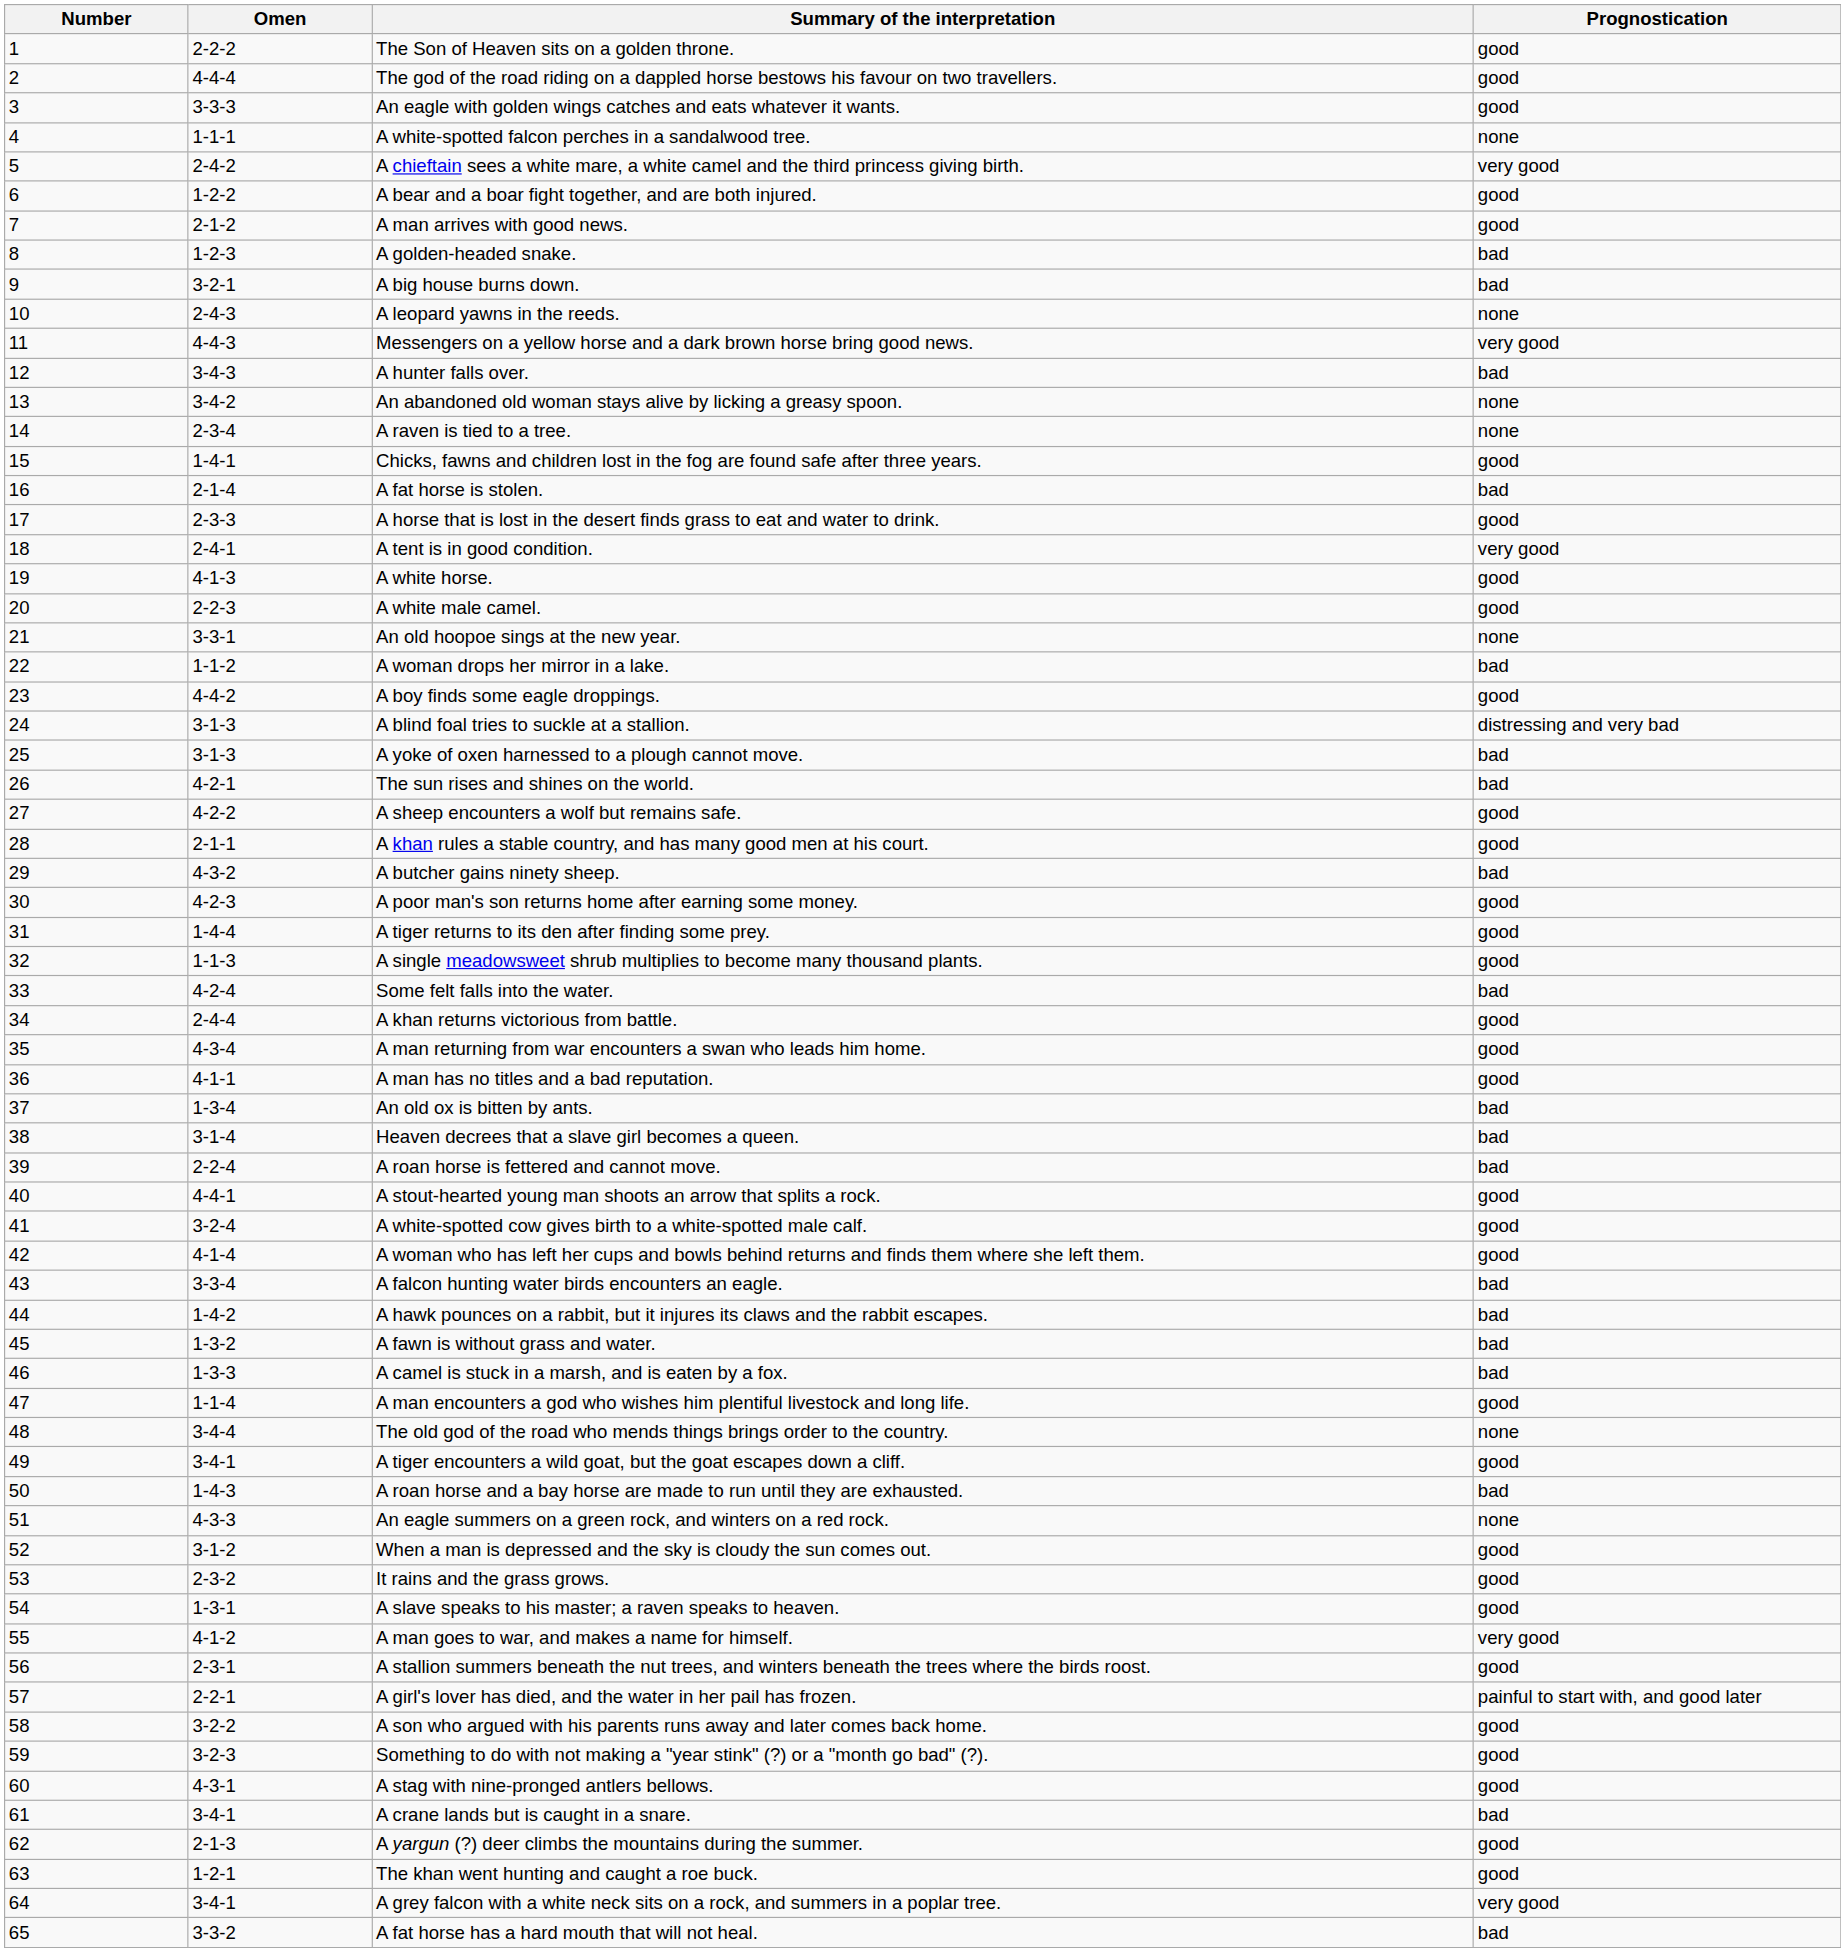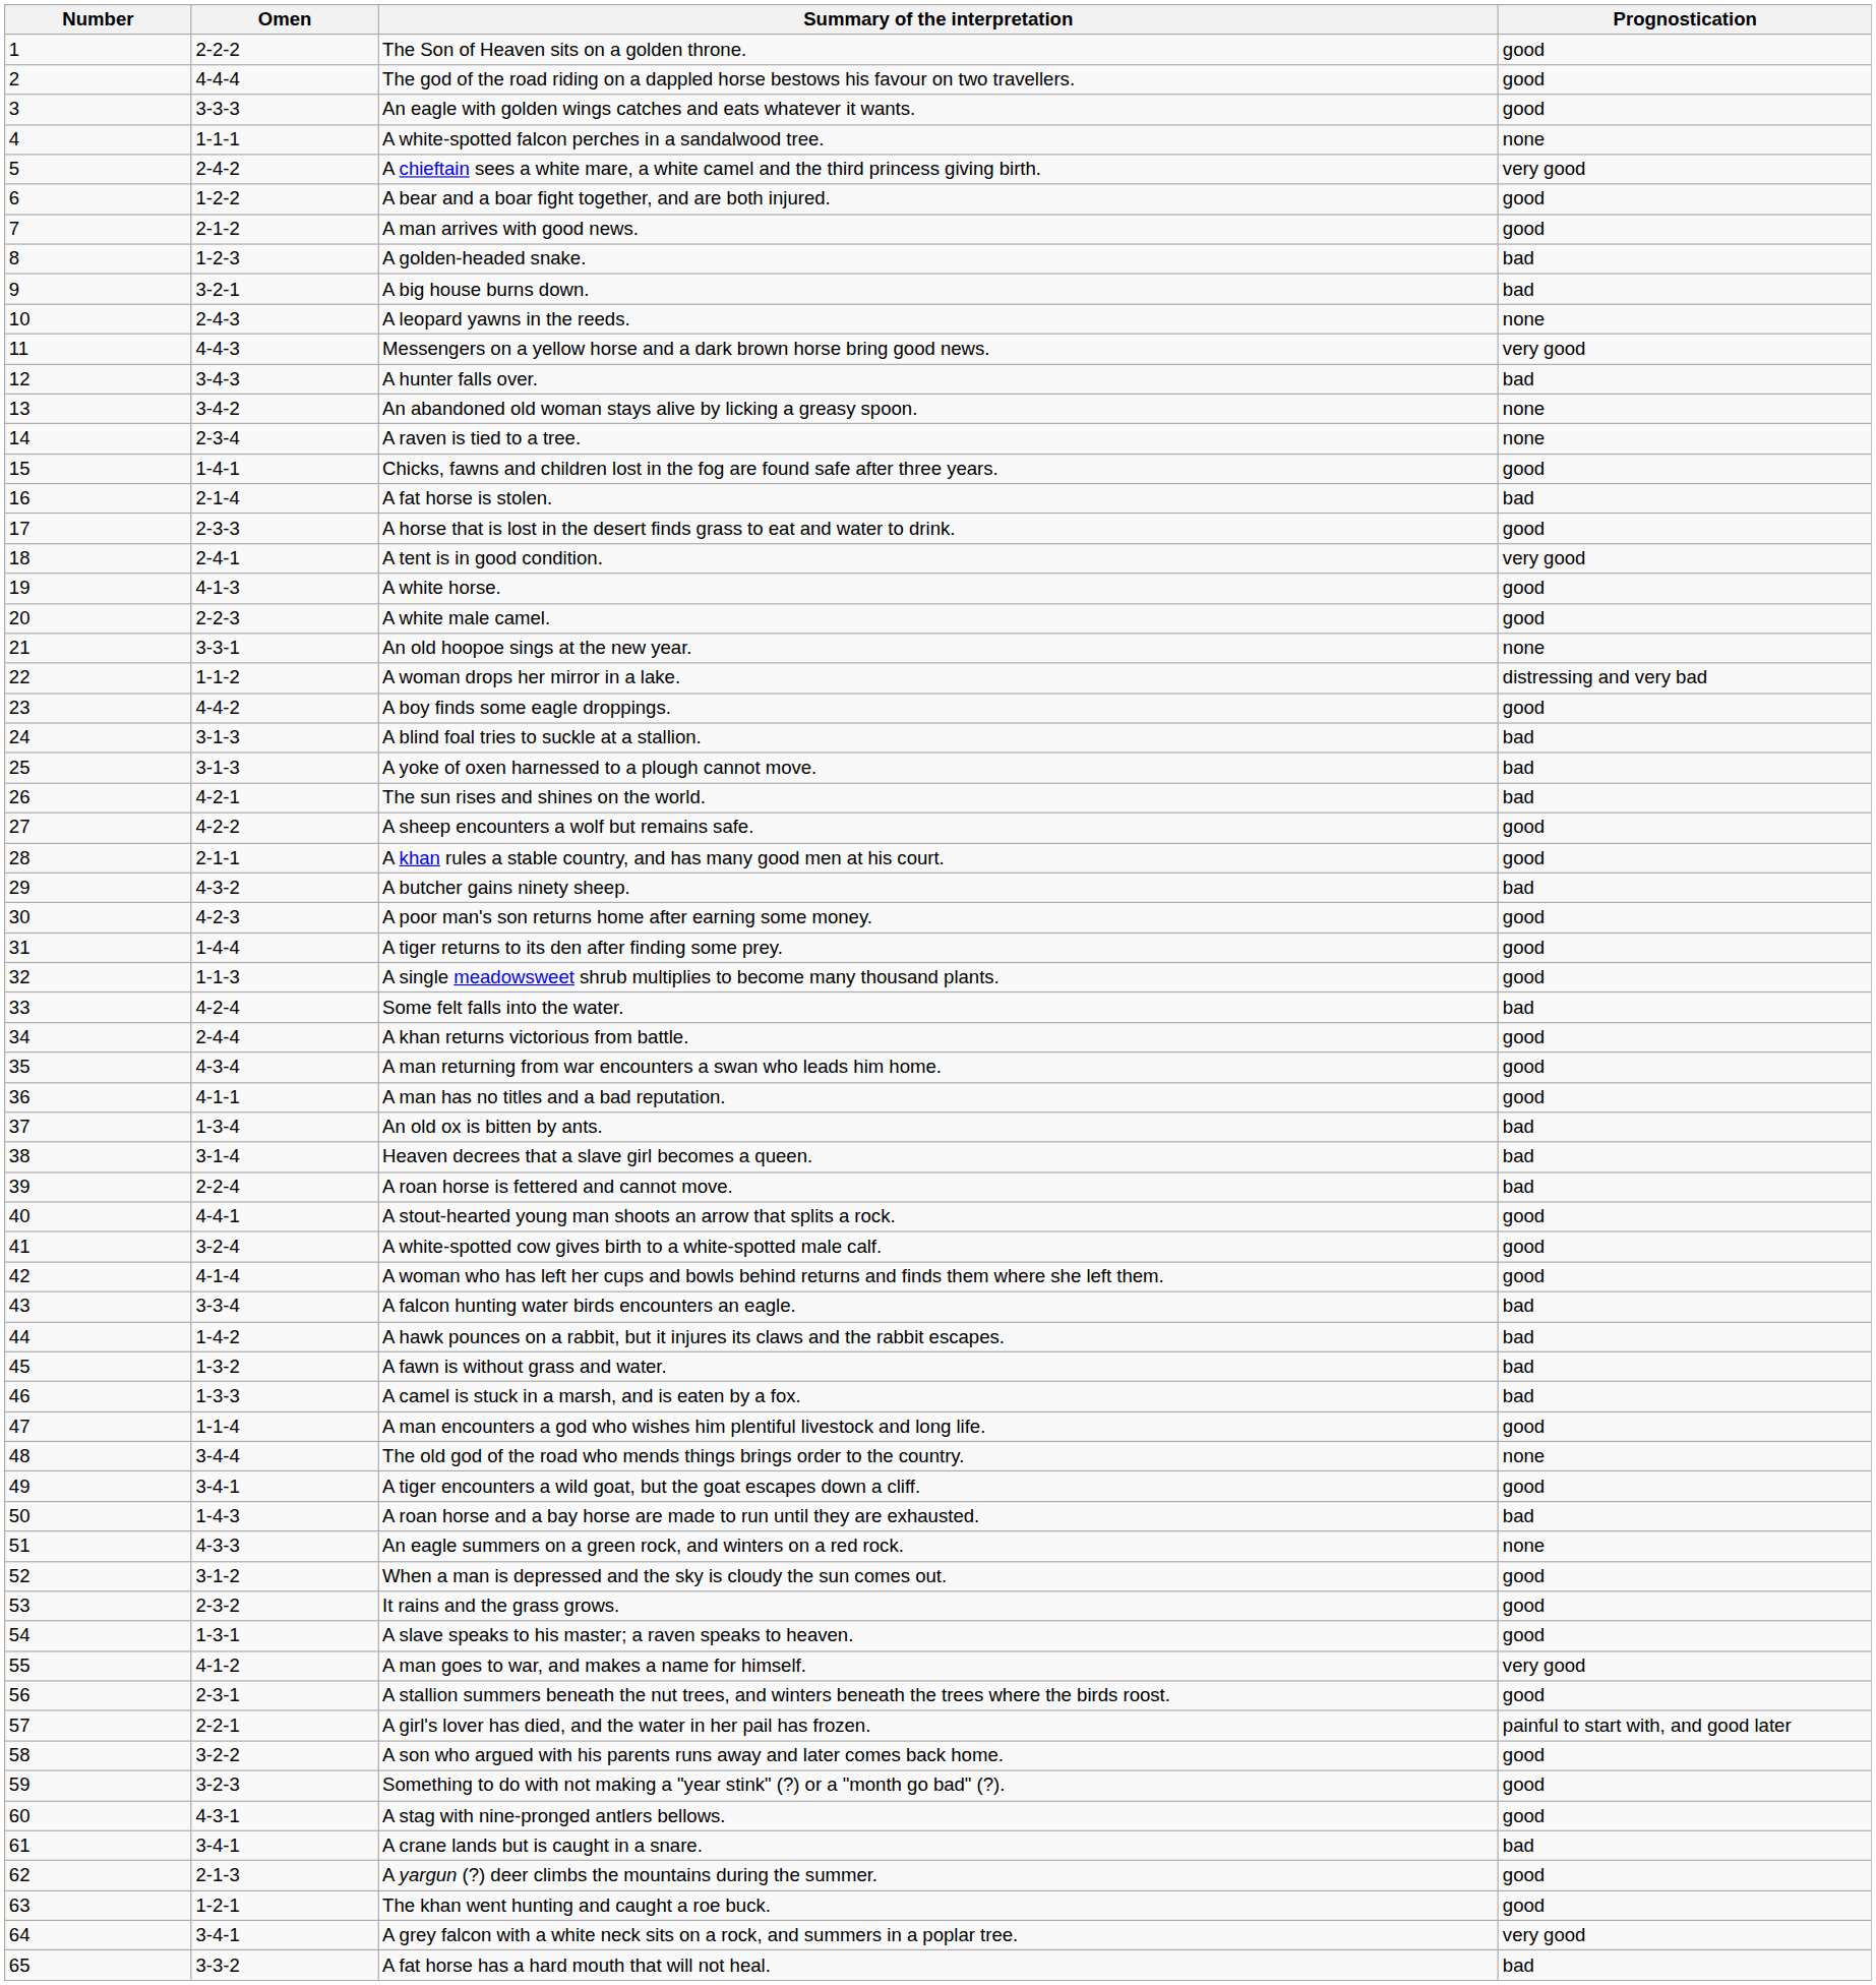 <table class="wikitable sortable" style="width: 100%">
 <tr>
 <th width="10%">Number</th>
 <th ! width="10%">Omen</th>
 <th ! width="60%">Summary of the interpretation</th>
 <th ! width="20%">Prognostication</th>
 </tr>
 <tr>
 <td>1</td>
 <td>2-2-2</td>
 <td>The Son of Heaven sits on a golden throne.</td>
 <td>good</td>
 </tr>
 <tr>
 <td>2</td>
 <td>4-4-4</td>
 <td>The god of the road riding on a dappled horse bestows his favour on two travellers.</td>
 <td>good</td>
 </tr>
 <tr>
 <td>3</td>
 <td>3-3-3</td>
 <td>An eagle with golden wings catches and eats whatever it wants.</td>
 <td>good</td>
 </tr>
 <tr>
 <td>4</td>
 <td>1-1-1</td>
 <td>A white-spotted falcon perches in a sandalwood tree.</td>
 <td>none</td>
 </tr>
 <tr>
 <td>5</td>
 <td>2-4-2</td>
 <td>A <a href='#'>chieftain</a> sees a white mare, a white camel and the third princess giving birth.</td>
 <td>very good</td>
 </tr>
 <tr>
 <td>6</td>
 <td>1-2-2</td>
 <td>A bear and a boar fight together, and are both injured.</td>
 <td>good</td>
 </tr>
 <tr>
 <td>7</td>
 <td>2-1-2</td>
 <td>A man arrives with good news.</td>
 <td>good</td>
 </tr>
 <tr>
 <td>8</td>
 <td>1-2-3</td>
 <td>A golden-headed snake.</td>
 <td>bad</td>
 </tr>
 <tr>
 <td>9</td>
 <td>3-2-1</td>
 <td>A big house burns down.</td>
 <td>bad</td>
 </tr>
 <tr>
 <td>10</td>
 <td>2-4-3</td>
 <td>A leopard yawns in the reeds.</td>
 <td>none</td>
 </tr>
 <tr>
 <td>11</td>
 <td>4-4-3</td>
 <td>Messengers on a yellow horse and a dark brown horse bring good news.</td>
 <td>very good</td>
 </tr>
 <tr>
 <td>12</td>
 <td>3-4-3</td>
 <td>A hunter falls over.</td>
 <td>bad</td>
 </tr>
 <tr>
 <td>13</td>
 <td>3-4-2</td>
 <td>An abandoned old woman stays alive by licking a greasy spoon.</td>
 <td>none</td>
 </tr>
 <tr>
 <td>14</td>
 <td>2-3-4</td>
 <td>A raven is tied to a tree.</td>
 <td>none</td>
 </tr>
 <tr>
 <td>15</td>
 <td>1-4-1</td>
 <td>Chicks, fawns and children lost in the fog are found safe after three years.</td>
 <td>good</td>
 </tr>
 <tr>
 <td>16</td>
 <td>2-1-4</td>
 <td>A fat horse is stolen.</td>
 <td>bad</td>
 </tr>
 <tr>
 <td>17</td>
 <td>2-3-3</td>
 <td>A horse that is lost in the desert finds grass to eat and water to drink.</td>
 <td>good</td>
 </tr>
 <tr>
 <td>18</td>
 <td>2-4-1</td>
 <td>A tent is in good condition.</td>
 <td>very good</td>
 </tr>
 <tr>
 <td>19</td>
 <td>4-1-3</td>
 <td>A white horse.</td>
 <td>good</td>
 </tr>
 <tr>
 <td>20</td>
 <td>2-2-3</td>
 <td>A white male camel.</td>
 <td>good</td>
 </tr>
 <tr>
 <td>21</td>
 <td>3-3-1</td>
 <td>An old hoopoe sings at the new year.</td>
 <td>none</td>
 </tr>
 <tr>
 <td>22</td>
 <td>1-1-2</td>
 <td>A woman drops her mirror in a lake.</td>
-<td>bad</td>
+<td>distressing and very bad</td>
 </tr>
 <tr>
 <td>23</td>
 <td>4-4-2</td>
 <td>A boy finds some eagle droppings.</td>
 <td>good</td>
 </tr>
 <tr>
 <td>24</td>
 <td>3-1-3</td>
 <td>A blind foal tries to suckle at a stallion.</td>
-<td>distressing and very bad</td>
+<td>bad</td>
 </tr>
 <tr>
 <td>25</td>
 <td>3-1-3</td>
 <td>A yoke of oxen harnessed to a plough cannot move.</td>
 <td>bad</td>
 </tr>
 <tr>
 <td>26</td>
 <td>4-2-1</td>
 <td>The sun rises and shines on the world.</td>
 <td>bad</td>
 </tr>
 <tr>
 <td>27</td>
 <td>4-2-2</td>
 <td>A sheep encounters a wolf but remains safe.</td>
 <td>good</td>
 </tr>
 <tr>
 <td>28</td>
 <td>2-1-1</td>
 <td>A <a href='#'>khan</a> rules a stable country, and has many good men at his court.</td>
 <td>good</td>
 </tr>
 <tr>
 <td>29</td>
 <td>4-3-2</td>
 <td>A butcher gains ninety sheep.</td>
 <td>bad</td>
 </tr>
 <tr>
 <td>30</td>
 <td>4-2-3</td>
 <td>A poor man's son returns home after earning some money.</td>
 <td>good</td>
 </tr>
 <tr>
 <td>31</td>
 <td>1-4-4</td>
 <td>A tiger returns to its den after finding some prey.</td>
 <td>good</td>
 </tr>
 <tr>
 <td>32</td>
 <td>1-1-3</td>
 <td>A single <a href='#'>meadowsweet</a> shrub multiplies to become many thousand plants.</td>
 <td>good</td>
 </tr>
 <tr>
 <td>33</td>
 <td>4-2-4</td>
 <td>Some felt falls into the water.</td>
 <td>bad</td>
 </tr>
 <tr>
 <td>34</td>
 <td>2-4-4</td>
 <td>A khan returns victorious from battle.</td>
 <td>good</td>
 </tr>
 <tr>
 <td>35</td>
 <td>4-3-4</td>
 <td>A man returning from war encounters a swan who leads him home.</td>
 <td>good</td>
 </tr>
 <tr>
 <td>36</td>
 <td>4-1-1</td>
 <td>A man has no titles and a bad reputation.</td>
 <td>good</td>
 </tr>
 <tr>
 <td>37</td>
 <td>1-3-4</td>
 <td>An old ox is bitten by ants.</td>
 <td>bad</td>
 </tr>
 <tr>
 <td>38</td>
 <td>3-1-4</td>
 <td>Heaven decrees that a slave girl becomes a queen.</td>
 <td>bad</td>
 </tr>
 <tr>
 <td>39</td>
 <td>2-2-4</td>
 <td>A roan horse is fettered and cannot move.</td>
 <td>bad</td>
 </tr>
 <tr>
 <td>40</td>
 <td>4-4-1</td>
 <td>A stout-hearted young man shoots an arrow that splits a rock.</td>
 <td>good</td>
 </tr>
 <tr>
 <td>41</td>
 <td>3-2-4</td>
 <td>A white-spotted cow gives birth to a white-spotted male calf.</td>
 <td>good</td>
 </tr>
 <tr>
 <td>42</td>
 <td>4-1-4</td>
 <td>A woman who has left her cups and bowls behind returns and finds them where she left them.</td>
 <td>good</td>
 </tr>
 <tr>
 <td>43</td>
 <td>3-3-4</td>
 <td>A falcon hunting water birds encounters an eagle.</td>
 <td>bad</td>
 </tr>
 <tr>
 <td>44</td>
 <td>1-4-2</td>
 <td>A hawk pounces on a rabbit, but it injures its claws and the rabbit escapes.</td>
 <td>bad</td>
 </tr>
 <tr>
 <td>45</td>
 <td>1-3-2</td>
 <td>A fawn is without grass and water.</td>
 <td>bad</td>
 </tr>
 <tr>
 <td>46</td>
 <td>1-3-3</td>
 <td>A camel is stuck in a marsh, and is eaten by a fox.</td>
 <td>bad</td>
 </tr>
 <tr>
 <td>47</td>
 <td>1-1-4</td>
 <td>A man encounters a god who wishes him plentiful livestock and long life.</td>
 <td>good</td>
 </tr>
 <tr>
 <td>48</td>
 <td>3-4-4</td>
 <td>The old god of the road who mends things brings order to the country.</td>
 <td>none</td>
 </tr>
 <tr>
 <td>49</td>
 <td>3-4-1</td>
 <td>A tiger encounters a wild goat, but the goat escapes down a cliff.</td>
 <td>good</td>
 </tr>
 <tr>
 <td>50</td>
 <td>1-4-3</td>
 <td>A roan horse and a bay horse are made to run until they are exhausted.</td>
 <td>bad</td>
 </tr>
 <tr>
 <td>51</td>
 <td>4-3-3</td>
 <td>An eagle summers on a green rock, and winters on a red rock.</td>
 <td>none</td>
 </tr>
 <tr>
 <td>52</td>
 <td>3-1-2</td>
 <td>When a man is depressed and the sky is cloudy the sun comes out.</td>
 <td>good</td>
 </tr>
 <tr>
 <td>53</td>
 <td>2-3-2</td>
 <td>It rains and the grass grows.</td>
 <td>good</td>
 </tr>
 <tr>
 <td>54</td>
 <td>1-3-1</td>
 <td>A slave speaks to his master; a raven speaks to heaven.</td>
 <td>good</td>
 </tr>
 <tr>
 <td>55</td>
 <td>4-1-2</td>
 <td>A man goes to war, and makes a name for himself.</td>
 <td>very good</td>
 </tr>
 <tr>
 <td>56</td>
 <td>2-3-1</td>
 <td>A stallion summers beneath the nut trees, and winters beneath the trees where the birds roost.</td>
 <td>good</td>
 </tr>
 <tr>
 <td>57</td>
 <td>2-2-1</td>
 <td>A girl's lover has died, and the water in her pail has frozen.</td>
 <td>painful to start with, and good later</td>
 </tr>
 <tr>
 <td>58</td>
 <td>3-2-2</td>
 <td>A son who argued with his parents runs away and later comes back home.</td>
 <td>good</td>
 </tr>
 <tr>
 <td>59</td>
 <td>3-2-3</td>
 <td>Something to do with not making a "year stink" (?) or a "month go bad" (?).</td>
 <td>good</td>
 </tr>
 <tr>
 <td>60</td>
 <td>4-3-1</td>
 <td>A stag with nine-pronged antlers bellows.</td>
 <td>good</td>
 </tr>
 <tr>
 <td>61</td>
 <td>3-4-1</td>
 <td>A crane lands but is caught in a snare.</td>
 <td>bad</td>
 </tr>
 <tr>
 <td>62</td>
 <td>2-1-3</td>
 <td>A <em>yargun</em> (?) deer climbs the mountains during the summer.</td>
 <td>good</td>
 </tr>
 <tr>
 <td>63</td>
 <td>1-2-1</td>
 <td>The khan went hunting and caught a roe buck.</td>
 <td>good</td>
 </tr>
 <tr>
 <td>64</td>
 <td>3-4-1</td>
 <td>A grey falcon with a white neck sits on a rock, and summers in a poplar tree.</td>
 <td>very good</td>
 </tr>
 <tr>
 <td>65</td>
 <td>3-3-2</td>
 <td>A fat horse has a hard mouth that will not heal.</td>
 <td>bad</td>
 </tr>
 <tr>
 </tr>
 </table>
